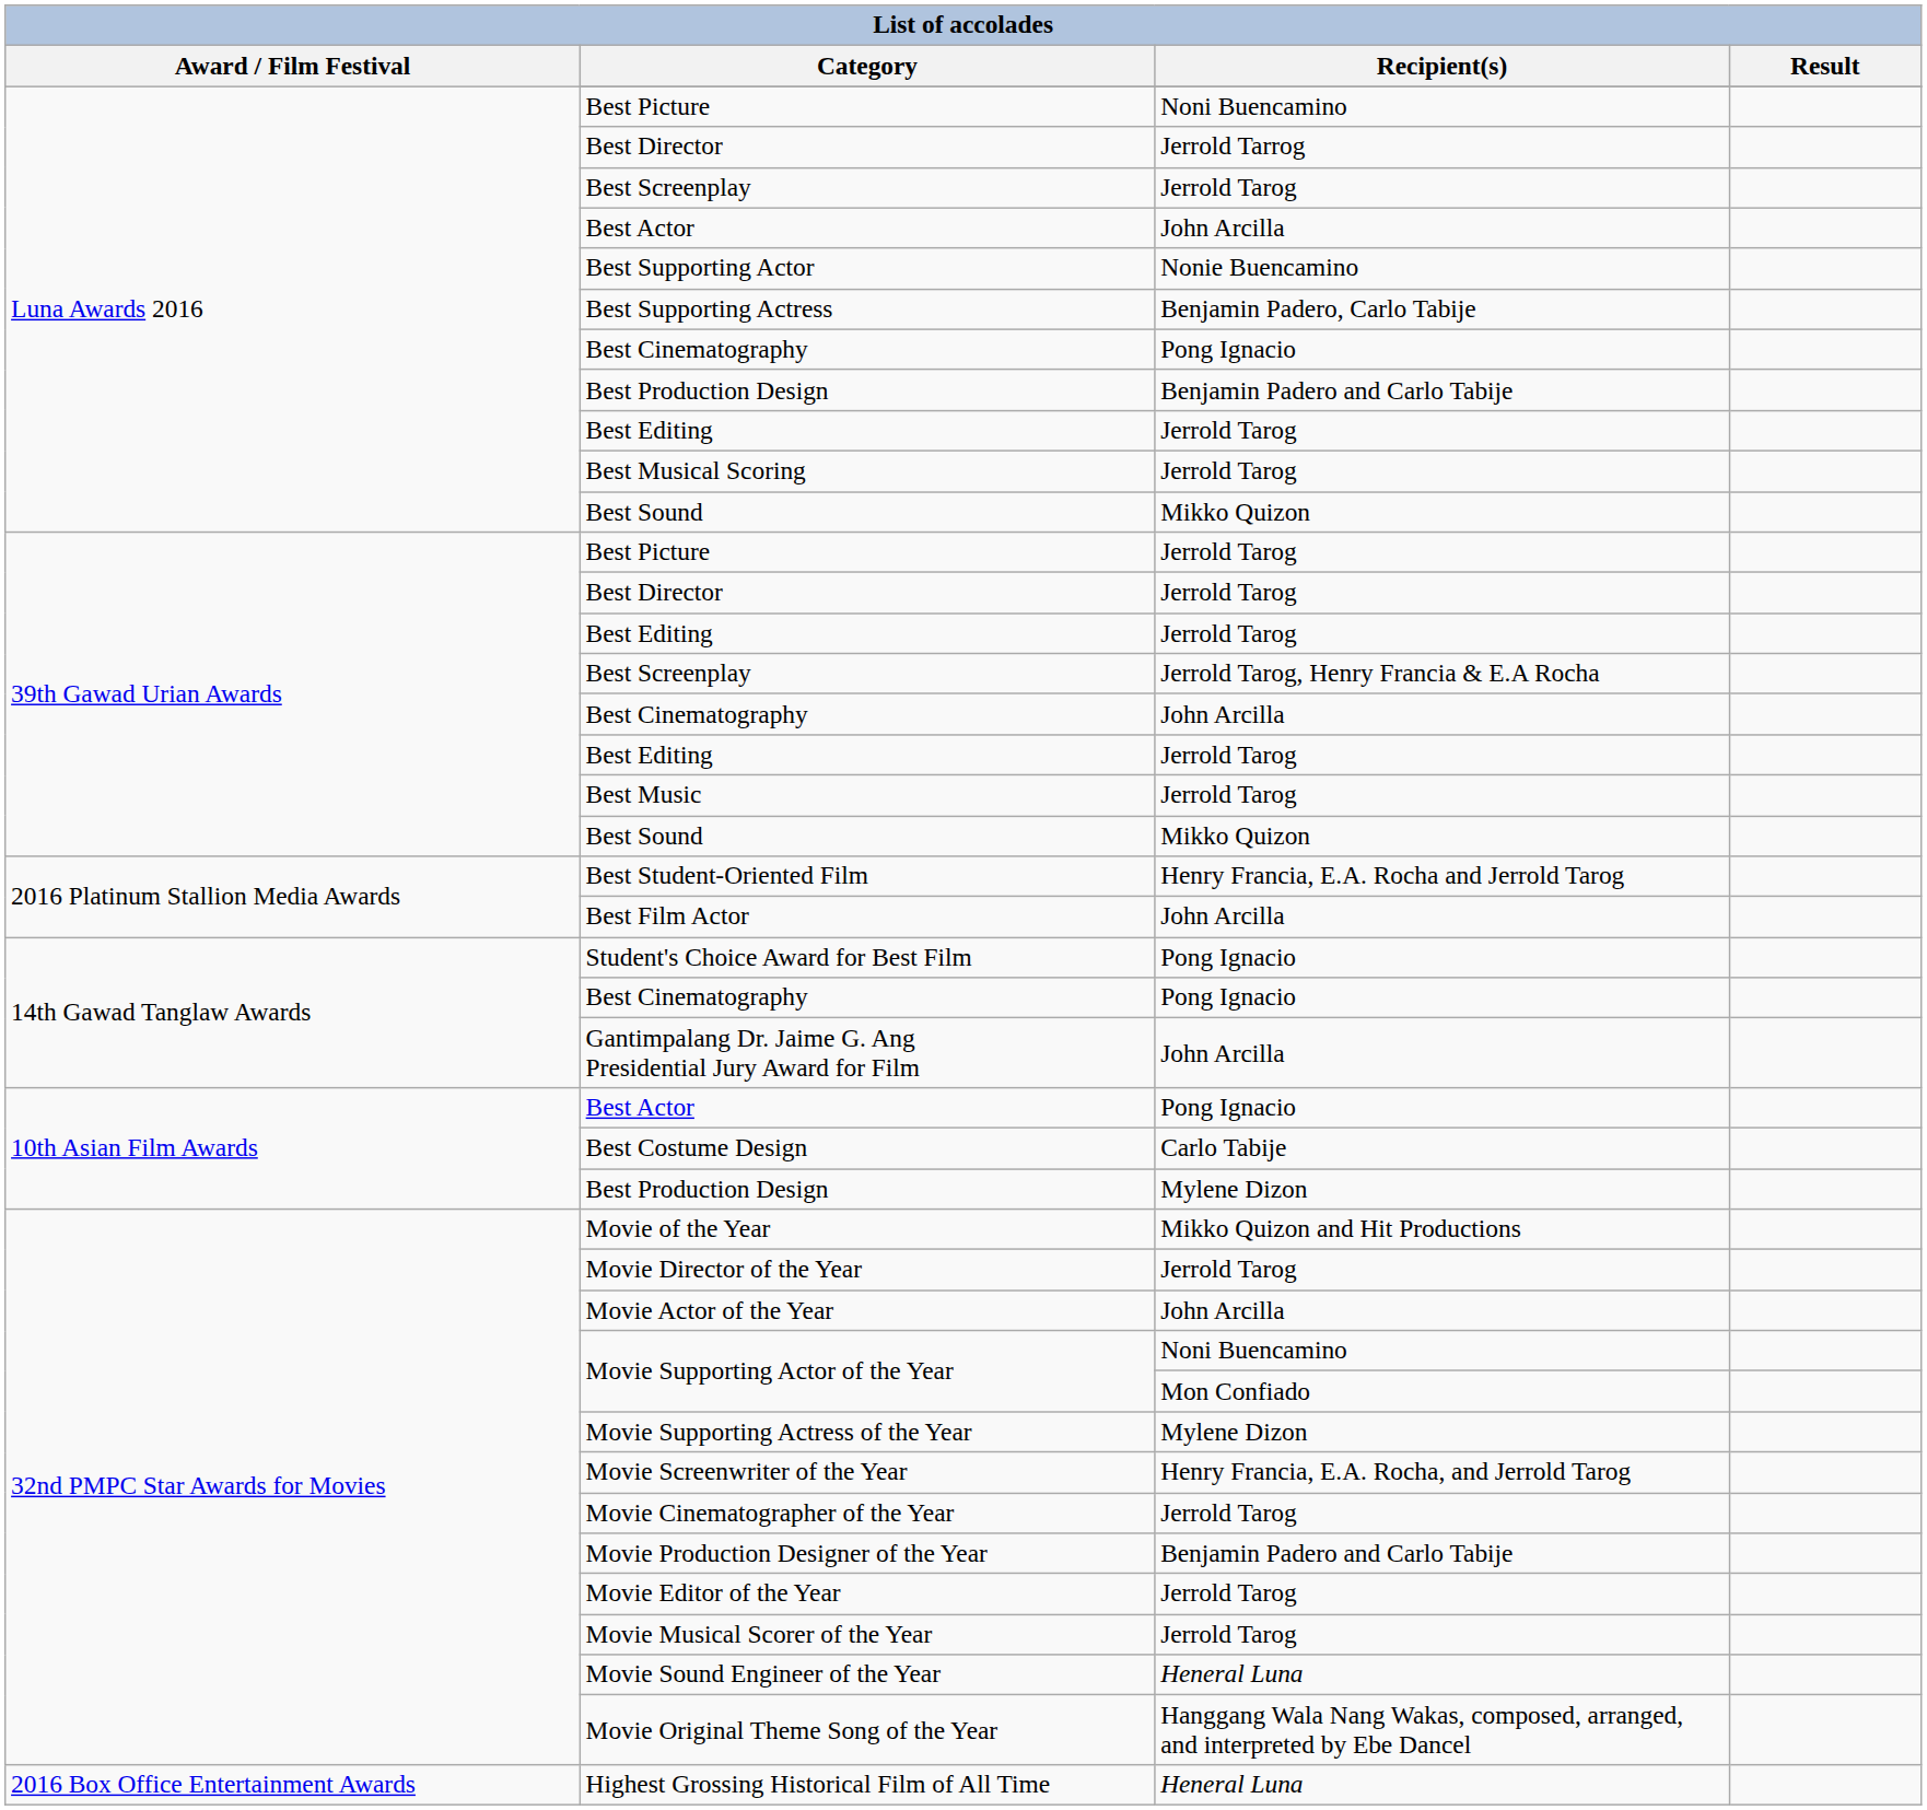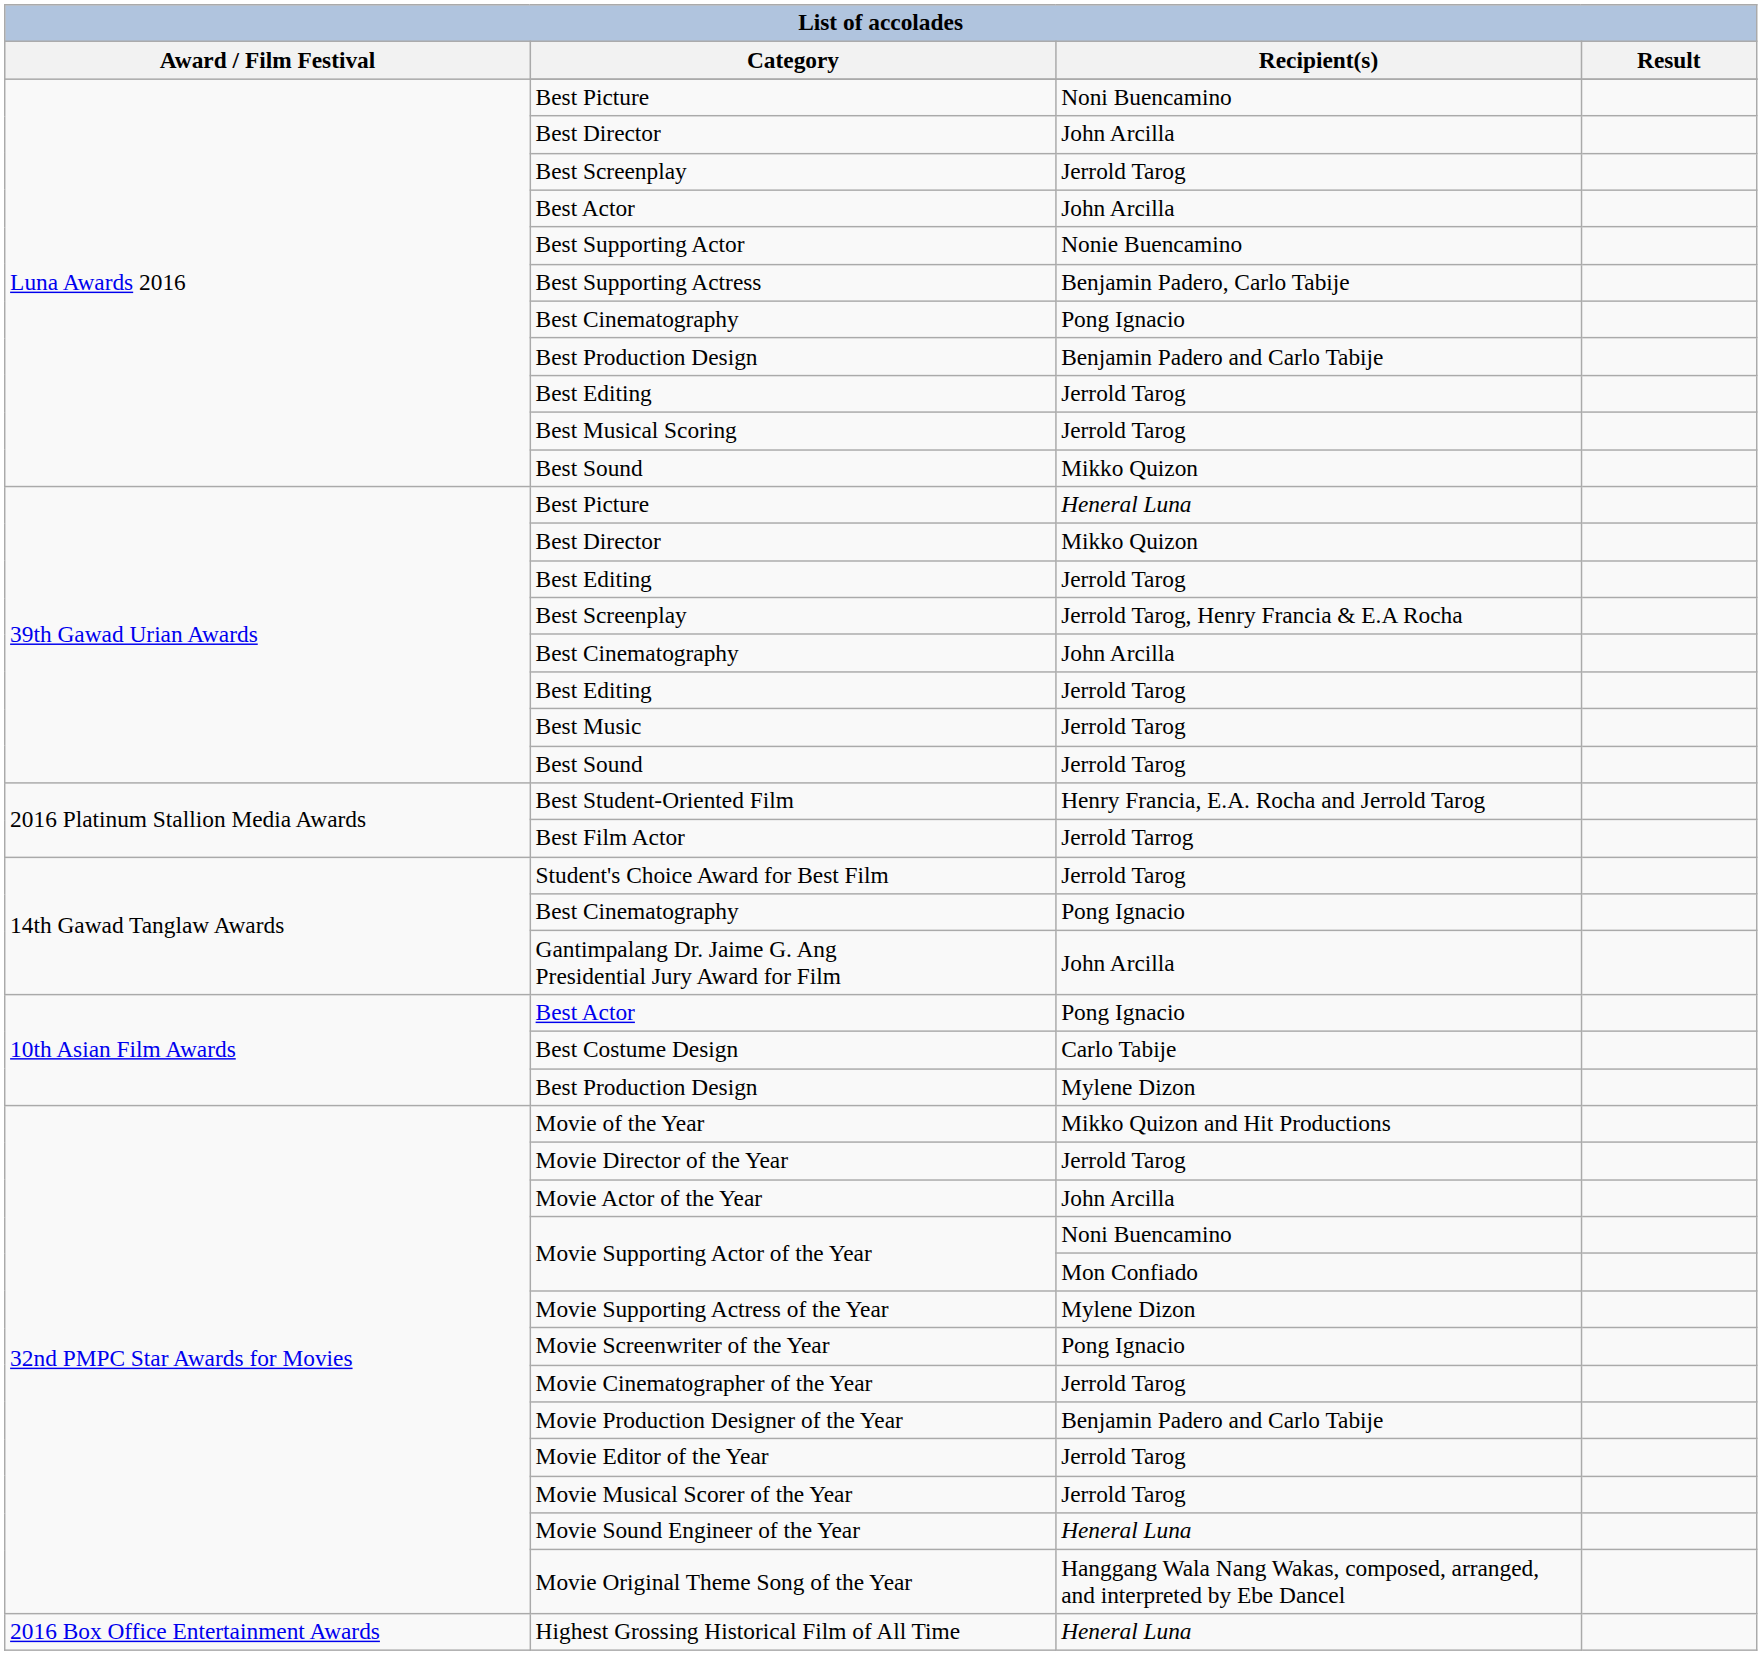 <table class="wikitable sortable" style="width:95%;">
 <tr style="background:#ccc; text-align:center;">
 <th colspan=5 style="background:#B0C4DE;">List of accolades</th>
 </tr>
 <tr style="background:#ccc; text-align:center;">
 <th scope="col" style="width:30%;">Award / Film Festival</th>
 <th scope="col" style="width:30%;">Category</th>
 <th scope="col" style="width:30%;">Recipient(s)</th>
 <th scope="col" style="width:10%;">Result</th>
 </tr>
 <tr>
 <td rowspan=12><a href='#'>Luna Awards</a> 2016</td>
 </tr>
 <tr>
 <td>Best Picture</td>
 <td>Noni Buencamino</td>
 <td></td>
 </tr>
 <tr>
 <td>Best Director</td>
-<td>Jerrold Tarrog</td>
+<td>John Arcilla</td>
 <td></td>
 </tr>
 <tr>
 <td>Best Screenplay</td>
 <td>Jerrold Tarog</td>
 <td></td>
 </tr>
 <tr>
 <td>Best Actor</td>
 <td>John Arcilla</td>
 <td></td>
 </tr>
 <tr>
 <td>Best Supporting Actor</td>
 <td>Nonie Buencamino</td>
 <td></td>
 </tr>
 <tr>
 <td>Best Supporting Actress</td>
 <td>Benjamin Padero, Carlo Tabije</td>
 <td></td>
 </tr>
 <tr>
 <td>Best Cinematography</td>
 <td>Pong Ignacio</td>
 <td></td>
 </tr>
 <tr>
 <td>Best Production Design</td>
 <td>Benjamin Padero and Carlo Tabije</td>
 <td></td>
 </tr>
 <tr>
 <td>Best Editing</td>
 <td>Jerrold Tarog</td>
 <td></td>
 </tr>
 <tr>
 <td>Best Musical Scoring</td>
 <td>Jerrold Tarog</td>
 <td></td>
 </tr>
 <tr>
 <td>Best Sound</td>
 <td>Mikko Quizon</td>
 <td></td>
 </tr>
 <tr>
 <td rowspan=8><a href='#'>39th Gawad Urian Awards</a></td>
 <td>Best Picture</td>
-<td>Jerrold Tarog</td>
+<td><em>Heneral Luna</em></td>
 <td></td>
 </tr>
 <tr>
 <td>Best Director</td>
-<td>Jerrold Tarog</td>
+<td>Mikko Quizon</td>
 <td></td>
 </tr>
 <tr>
 <td>Best Editing</td>
 <td>Jerrold Tarog</td>
 <td></td>
 </tr>
 <tr>
 <td>Best Screenplay</td>
 <td>Jerrold Tarog, Henry Francia & E.A Rocha</td>
 <td></td>
 </tr>
 <tr>
 <td>Best Cinematography</td>
 <td>John Arcilla</td>
 <td></td>
 </tr>
 <tr>
 <td>Best Editing</td>
 <td>Jerrold Tarog</td>
 <td></td>
 </tr>
 <tr>
 <td>Best Music</td>
 <td>Jerrold Tarog</td>
 <td></td>
 </tr>
 <tr>
 <td>Best Sound</td>
-<td>Mikko Quizon</td>
+<td>Jerrold Tarog</td>
 <td></td>
 </tr>
 <tr>
 <td rowspan=2>2016 Platinum Stallion Media Awards</td>
 <td>Best Student-Oriented Film</td>
 <td>Henry Francia, E.A. Rocha and Jerrold Tarog</td>
 <td></td>
 </tr>
 <tr>
 <td>Best Film Actor</td>
-<td>John Arcilla</td>
+<td>Jerrold Tarrog</td>
 <td></td>
 </tr>
 <tr>
 <td rowspan="3">14th Gawad Tanglaw Awards</td>
 <td>Student's Choice Award for Best Film</td>
-<td>Pong Ignacio</td>
+<td>Jerrold Tarog</td>
 <td></td>
 </tr>
 <tr>
 <td>Best Cinematography</td>
 <td>Pong Ignacio</td>
 <td></td>
 </tr>
 <tr>
 <td>Gantimpalang Dr. Jaime G. Ang<br>Presidential Jury Award for Film</td>
 <td>John Arcilla</td>
 <td></td>
 </tr>
 <tr>
 <td rowspan=3><a href='#'>10th Asian Film Awards</a></td>
 <td><a href='#'>Best Actor</a></td>
 <td>Pong Ignacio</td>
 <td></td>
 </tr>
 <tr>
 <td>Best Costume Design</td>
 <td>Carlo Tabije</td>
 <td></td>
 </tr>
 <tr>
 <td>Best Production Design</td>
 <td>Mylene Dizon</td>
 <td></td>
 </tr>
 <tr>
 <td rowspan="13"><a href='#'>32nd PMPC Star Awards for Movies</a></td>
 <td>Movie of the Year</td>
 <td>Mikko Quizon and Hit Productions</td>
 <td></td>
 </tr>
 <tr>
 <td>Movie Director of the Year</td>
 <td>Jerrold Tarog</td>
 <td></td>
 </tr>
 <tr>
 <td>Movie Actor of the Year</td>
 <td>John Arcilla</td>
 <td></td>
 </tr>
 <tr>
 <td rowspan="2">Movie Supporting Actor of the Year</td>
 <td>Noni Buencamino</td>
 <td></td>
 </tr>
 <tr>
 <td>Mon Confiado</td>
 <td></td>
 </tr>
 <tr>
 <td>Movie Supporting Actress of the Year</td>
 <td>Mylene Dizon</td>
 <td></td>
 </tr>
 <tr>
 <td>Movie Screenwriter of the Year</td>
-<td>Henry Francia, E.A. Rocha, and Jerrold Tarog</td>
+<td>Pong Ignacio</td>
 <td></td>
 </tr>
 <tr>
 <td>Movie Cinematographer of the Year</td>
 <td>Jerrold Tarog</td>
 <td></td>
 </tr>
 <tr>
 <td>Movie Production Designer of the Year</td>
 <td>Benjamin Padero and Carlo Tabije</td>
 <td></td>
 </tr>
 <tr>
 <td>Movie Editor of the Year</td>
 <td>Jerrold Tarog</td>
 <td></td>
 </tr>
 <tr>
 <td>Movie Musical Scorer of the Year</td>
 <td>Jerrold Tarog</td>
 <td></td>
 </tr>
 <tr>
 <td>Movie Sound Engineer of the Year</td>
 <td><em>Heneral Luna</em></td>
 <td></td>
 </tr>
 <tr>
 <td>Movie Original Theme Song of the Year</td>
 <td>Hanggang Wala Nang Wakas, composed, arranged, and interpreted by Ebe Dancel</td>
 <td></td>
 </tr>
 <tr>
 <td><a href='#'>2016 Box Office Entertainment Awards</a></td>
 <td>Highest Grossing Historical Film of All Time</td>
 <td><em>Heneral Luna</em></td>
 <td></td>
 </tr>
 </table>
